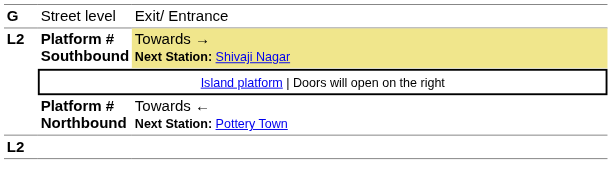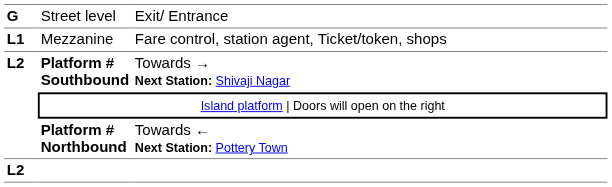 <table table border=0 cellspacing=0 cellpadding=3>
 <tr>
 <td style="border-top:solid 1px gray;border-bottom:solid 1px gray;" width=30 valign=top><strong>G</strong></td>
 <td style="border-top:solid 1px gray;border-bottom:solid 1px gray;" width=85 valign=top>Street level</td>
 <td style="border-top:solid 1px gray;border-bottom:solid 1px gray;" width=500 valign=top>Exit/ Entrance</td>
 </tr>
 <tr>
+<td style="border-bottom:solid 1px gray;"><strong>L1</strong></td>
+<td style="border-bottom:solid 1px gray;">Mezzanine</td>
+<td style="border-bottom:solid 1px gray;">Fare control, station agent, Ticket/token, shops</td>
+</tr>
+<tr>
 <td style="border-bottom:solid 1px gray;" width=30 rowspan=3 valign=top><strong>L2</strong></td>
 <td style="border-bottom:solid 1px white;" width=85><span><strong>Platform #</strong><br><strong>Southbound</strong></span></td>
-<td style="background: khaki; border-bottom:solid 1px white;" width=500>Towards → <br><small><strong>Next Station:</strong> <a href='#'>Shivaji Nagar</a></small></td>
+<td style="border-bottom:solid 1px white;" width=500>Towards → <br><small><strong>Next Station:</strong> <a href='#'>Shivaji Nagar</a></small></td>
 </tr>
 <tr>
 <td style="border-top:solid 2px black;border-right:solid 2px black;border-left:solid 2px black;border-bottom:solid 2px black;text-align:center;" colspan=2><small><a href='#'>Island platform</a> | Doors will open on the right </small></td>
 </tr>
 <tr>
 <td style="border-bottom:solid 1px gray;" width=85><span><strong>Platform #</strong><br><strong>Northbound</strong></span></td>
 <td style="border-bottom:solid 1px gray;" width="500">Towards ← <br><small><strong>Next Station:</strong> <a href='#'>Pottery Town</a></small></td>
 </tr>
 <tr>
 <td style="border-bottom:solid 1px gray;" width=30 rowspan=2 valign=top><strong>L2</strong></td>
 <td style="border-bottom:solid 1px gray;" width=85></td>
 <td style="border-bottom:solid 1px gray;" width=500></td>
 </tr>
 </table>
